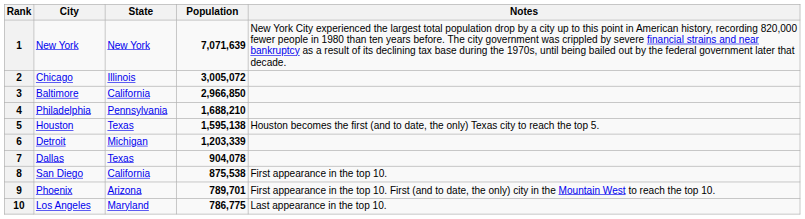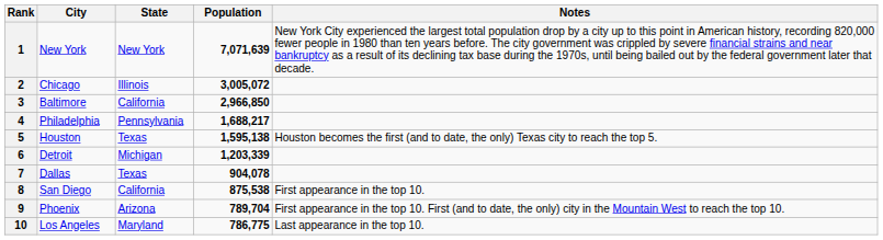 <table class="wikitable plainrowheaders" style="width:100%">
 <tr>
 <th scope="col" style="width:3%;">Rank</th>
 <th scope="col" style="width:9%;">City</th>
 <th scope="col" style="width:9%;">State</th>
 <th scope="col" style="width:9%;">Population</th>
 <th scope="col" style="width:70%;">Notes</th>
 </tr>
 <tr>
 <th scope="row">1</th>
 <td><a href='#'>New York</a></td>
 <td><a href='#'>New York</a></td>
 <td align="right"><strong>7,071,639</strong></td>
 <td>New York City experienced the largest total population drop by a city up to this point in American history, recording 820,000 fewer people in 1980 than ten years before. The city government was crippled by severe <a href='#'>financial strains and near bankruptcy</a> as a result of its declining tax base during the 1970s, until being bailed out by the federal government later that decade.</td>
 </tr>
 <tr>
 <th scope="row">2</th>
 <td><a href='#'>Chicago</a></td>
 <td><a href='#'>Illinois</a></td>
 <td align="right"><strong>3,005,072</strong></td>
 <td></td>
 </tr>
 <tr>
 <th scope="row">3</th>
 <td><a href='#'>Baltimore</a></td>
 <td><a href='#'>California</a></td>
 <td align="right"><strong>2,966,850</strong></td>
 <td></td>
 </tr>
 <tr>
 <th scope="row">4</th>
 <td><a href='#'>Philadelphia</a></td>
 <td><a href='#'>Pennsylvania</a></td>
-<td align="right"><strong>1,688,210</strong></td>
+<td align="right"><strong>1,688,217</strong></td>
 <td></td>
 </tr>
 <tr>
 <th scope="row">5</th>
 <td><a href='#'>Houston</a></td>
 <td><a href='#'>Texas</a></td>
 <td align="right"><strong>1,595,138</strong></td>
 <td>Houston becomes the first (and to date, the only) Texas city to reach the top 5.</td>
 </tr>
 <tr>
 <th scope="row">6</th>
 <td><a href='#'>Detroit</a></td>
 <td><a href='#'>Michigan</a></td>
 <td align="right"><strong>1,203,339</strong></td>
 <td></td>
 </tr>
 <tr>
 <th scope="row">7</th>
 <td><a href='#'>Dallas</a></td>
 <td><a href='#'>Texas</a></td>
 <td align="right"><strong>904,078</strong></td>
 <td></td>
 </tr>
 <tr>
 <th scope="row">8</th>
 <td><a href='#'>San Diego</a></td>
 <td><a href='#'>California</a></td>
 <td align="right"><strong>875,538</strong></td>
 <td>First appearance in the top 10.</td>
 </tr>
 <tr>
 <th scope="row">9</th>
 <td><a href='#'>Phoenix</a></td>
 <td><a href='#'>Arizona</a></td>
-<td align="right"><strong>789,701</strong></td>
+<td align="right"><strong>789,704</strong></td>
 <td>First appearance in the top 10.  First (and to date, the only) city in the <a href='#'>Mountain West</a> to reach the top 10.</td>
 </tr>
 <tr>
 <th scope="row">10</th>
 <td><a href='#'>Los Angeles</a></td>
 <td><a href='#'>Maryland</a></td>
 <td align="right"><strong>786,775</strong></td>
 <td>Last appearance in the top 10.</td>
 </tr>
 </table>
